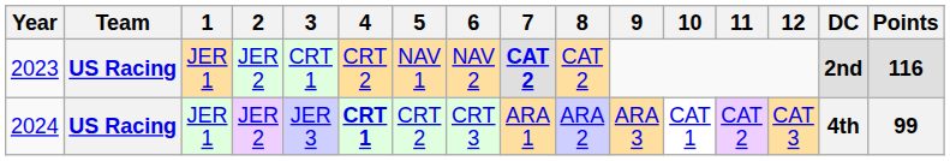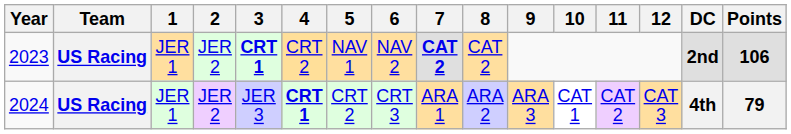 <table class="wikitable" style="text-align:center; font-size:85%">
 <tr>
 <th>Year</th>
 <th>Team</th>
 <th>1</th>
 <th>2</th>
 <th>3</th>
 <th>4</th>
 <th>5</th>
 <th>6</th>
 <th>7</th>
 <th>8</th>
 <th>9</th>
 <th>10</th>
 <th>11</th>
 <th>12</th>
 <th>DC</th>
 <th>Points</th>
 </tr>
 <tr>
 <td><a href='#'>2023</a></td>
 <th nowrap><a href='#'>US Racing</a></th>
 <td style="background:#FFDF9F;"><a href='#'>JER<br>1</a><br></td>
 <td style="background:#DFFFDF;"><a href='#'>JER<br>2</a><br></td>
-<td style="background:#DFFFDF;"><a href='#'>CRT<br>1</a><br></td>
+<td style="background:#DFFFDF;"><strong><a href='#'>CRT<br>1</a><br></strong></td>
 <td style="background:#FFDF99;"><a href='#'>CRT<br>2</a><br></td>
 <td style="background:#FFDF9F;"><a href='#'>NAV<br>1</a><br></td>
 <td style="background:#FFDF9F;"><a href='#'>NAV<br>2</a><br></td>
 <td style="background:#DFDFDF;"><strong><a href='#'>CAT<br>2</a></strong><br></td>
 <td style="background:#FFDF9F;"><a href='#'>CAT<br>2</a><br></td>
 <td colspan=4></td>
 <th style="background:#DFDFDF;">2nd</th>
-<th style="background:#DFDFDF;">116</th>
+<th style="background:#DFDFDF;">106</th>
 </tr>
 <tr>
 <td><a href='#'>2024</a></td>
 <th nowrap><a href='#'>US Racing</a></th>
 <td style="background:#DFFFDF;"><a href='#'>JER<br>1</a><br></td>
 <td style="background:#EFCFFF;"><a href='#'>JER<br>2</a><br></td>
 <td style="background:#CFCFFF;"><a href='#'>JER<br>3</a><br></td>
 <td style="background:#DFFFDF;"><strong><a href='#'>CRT<br>1</a><br></strong></td>
 <td style="background:#DFFFDF;"><a href='#'>CRT<br>2</a><br></td>
 <td style="background:#DFFFDF;"><a href='#'>CRT<br>3</a><br></td>
 <td style="background:#FFDF9F;"><a href='#'>ARA<br>1</a><br></td>
 <td style="background:#CFCFFF;"><a href='#'>ARA<br>2</a><br></td>
 <td style="background:#FFDF9F;"><a href='#'>ARA<br>3</a><br></td>
 <td style="background:#FFFFFF;"><a href='#'>CAT<br>1</a><br></td>
 <td style="background:#EFCFFF;"><a href='#'>CAT<br>2</a><br></td>
 <td style="background:#FFDF9F;"><a href='#'>CAT<br>3</a><br></td>
 <th style="background:#;">4th</th>
-<th style="background:#;">99</th>
+<th style="background:#;">79</th>
 </tr>
 </table>
